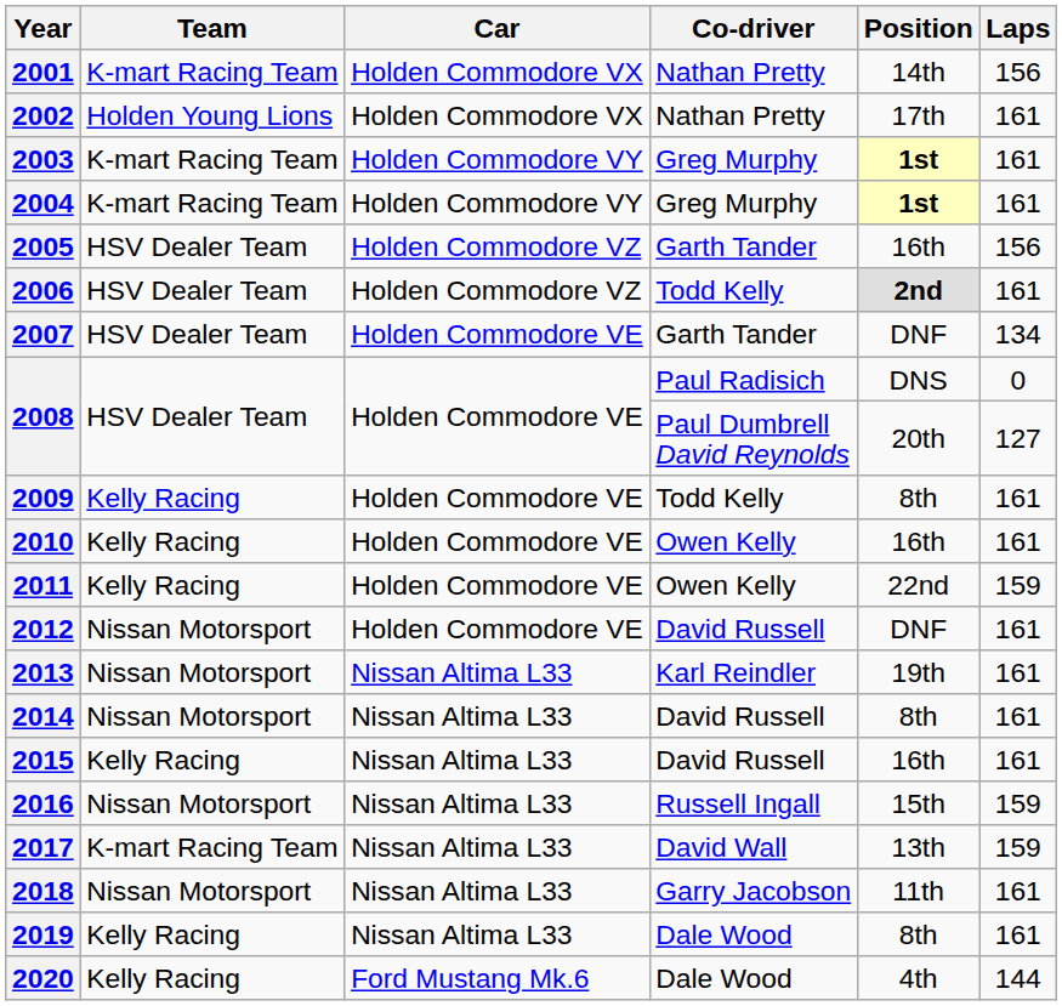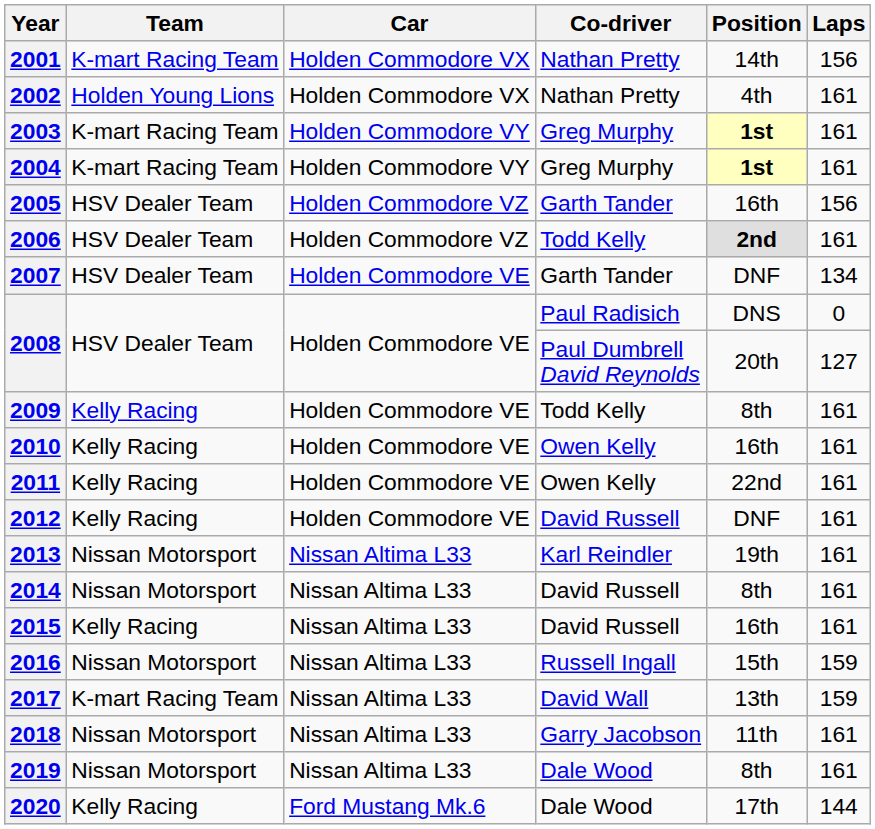 <table class="wikitable" style="font-size: 95%;">
 <tr>
 <th>Year</th>
 <th>Team</th>
 <th>Car</th>
 <th>Co-driver</th>
 <th>Position</th>
 <th>Laps</th>
 </tr>
 <tr>
 <th><a href='#'>2001</a></th>
 <td><a href='#'>K-mart Racing Team</a></td>
 <td><a href='#'>Holden Commodore VX</a></td>
 <td> <a href='#'>Nathan Pretty</a></td>
 <td align="center">14th</td>
 <td align="center">156</td>
 </tr>
 <tr>
 <th><a href='#'>2002</a></th>
 <td><a href='#'>Holden Young Lions</a></td>
 <td>Holden Commodore VX</td>
 <td> Nathan Pretty</td>
-<td align="center">17th</td>
+<td align="center">4th</td>
 <td align="center">161</td>
 </tr>
 <tr>
 <th><a href='#'>2003</a></th>
 <td>K-mart Racing Team</td>
 <td><a href='#'>Holden Commodore VY</a></td>
 <td> <a href='#'>Greg Murphy</a></td>
 <td align="center" style="background: #ffffbf"><strong>1st</strong></td>
 <td align="center">161</td>
 </tr>
 <tr>
 <th><a href='#'>2004</a></th>
 <td>K-mart Racing Team</td>
 <td>Holden Commodore VY</td>
 <td> Greg Murphy</td>
 <td align="center" style="background: #ffffbf"><strong>1st</strong></td>
 <td align="center">161</td>
 </tr>
 <tr>
 <th><a href='#'>2005</a></th>
 <td>HSV Dealer Team</td>
 <td><a href='#'>Holden Commodore VZ</a></td>
 <td> <a href='#'>Garth Tander</a></td>
 <td align="center">16th</td>
 <td align="center">156</td>
 </tr>
 <tr>
 <th><a href='#'>2006</a></th>
 <td>HSV Dealer Team</td>
 <td>Holden Commodore VZ</td>
 <td> <a href='#'>Todd Kelly</a></td>
 <td align="center" style="background: #dfdfdf"><strong>2nd</strong></td>
 <td align="center">161</td>
 </tr>
 <tr>
 <th><a href='#'>2007</a></th>
 <td>HSV Dealer Team</td>
 <td><a href='#'>Holden Commodore VE</a></td>
 <td> Garth Tander</td>
 <td align="center">DNF</td>
 <td align="center">134</td>
 </tr>
 <tr>
 <th rowspan=2><a href='#'>2008</a></th>
 <td rowspan=2>HSV Dealer Team</td>
 <td rowspan=2>Holden Commodore VE</td>
 <td> <a href='#'>Paul Radisich</a></td>
 <td align="center">DNS</td>
 <td align="center">0</td>
 </tr>
 <tr>
 <td> <a href='#'>Paul Dumbrell</a><br> <em><a href='#'>David Reynolds</a></em></td>
 <td align="center">20th</td>
 <td align="center">127</td>
 </tr>
 <tr>
 <th><a href='#'>2009</a></th>
 <td><a href='#'>Kelly Racing</a></td>
 <td>Holden Commodore VE</td>
 <td> Todd Kelly</td>
 <td align="center">8th</td>
 <td align="center">161</td>
 </tr>
 <tr>
 <th><a href='#'>2010</a></th>
 <td>Kelly Racing</td>
 <td>Holden Commodore VE</td>
 <td> <a href='#'>Owen Kelly</a></td>
 <td align="center">16th</td>
 <td align="center">161</td>
 </tr>
 <tr>
 <th><a href='#'>2011</a></th>
 <td>Kelly Racing</td>
 <td>Holden Commodore VE</td>
 <td> Owen Kelly</td>
 <td align="center">22nd</td>
-<td align="center">159</td>
+<td align="center">161</td>
 </tr>
 <tr>
 <th><a href='#'>2012</a></th>
-<td>Nissan Motorsport</td>
+<td>Kelly Racing</td>
 <td>Holden Commodore VE</td>
 <td> <a href='#'>David Russell</a></td>
 <td align="center">DNF</td>
 <td align="center">161</td>
 </tr>
 <tr>
 <th><a href='#'>2013</a></th>
 <td>Nissan Motorsport</td>
 <td><a href='#'>Nissan Altima L33</a></td>
 <td> <a href='#'>Karl Reindler</a></td>
 <td align="center">19th</td>
 <td align="center">161</td>
 </tr>
 <tr>
 <th><a href='#'>2014</a></th>
 <td>Nissan Motorsport</td>
 <td>Nissan Altima L33</td>
 <td> David Russell</td>
 <td align="center">8th</td>
 <td align="center">161</td>
 </tr>
 <tr>
 <th><a href='#'>2015</a></th>
 <td>Kelly Racing</td>
 <td>Nissan Altima L33</td>
 <td> David Russell</td>
 <td align="center">16th</td>
 <td align="center">161</td>
 </tr>
 <tr>
 <th><a href='#'>2016</a></th>
 <td>Nissan Motorsport</td>
 <td>Nissan Altima L33</td>
 <td> <a href='#'>Russell Ingall</a></td>
 <td align="center">15th</td>
 <td align="center">159</td>
 </tr>
 <tr>
 <th><a href='#'>2017</a></th>
 <td>K-mart Racing Team</td>
 <td>Nissan Altima L33</td>
 <td> <a href='#'>David Wall</a></td>
 <td align="center">13th</td>
 <td align="center">159</td>
 </tr>
 <tr>
 <th><a href='#'>2018</a></th>
 <td>Nissan Motorsport</td>
 <td>Nissan Altima L33</td>
 <td> <a href='#'>Garry Jacobson</a></td>
 <td align="center">11th</td>
 <td align="center">161</td>
 </tr>
 <tr>
 <th><a href='#'>2019</a></th>
-<td>Kelly Racing</td>
+<td>Nissan Motorsport</td>
 <td>Nissan Altima L33</td>
 <td> <a href='#'>Dale Wood</a></td>
 <td align="center">8th</td>
 <td align="center">161</td>
 </tr>
 <tr>
 <th><a href='#'>2020</a></th>
 <td>Kelly Racing</td>
 <td><a href='#'>Ford Mustang Mk.6</a></td>
 <td> Dale Wood</td>
-<td align="center">4th</td>
+<td align="center">17th</td>
 <td align="center">144</td>
 </tr>
 </table>
